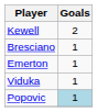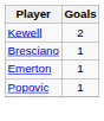 <table class="wikitable sortable" style="text-align: left;">
 <tr>
 <th>Player</th>
 <th>Goals</th>
 </tr>
 <tr>
 <td><a href='#'>Kewell</a></td>
 <td align=center>2</td>
 </tr>
 <tr>
 <td><a href='#'>Bresciano</a></td>
 <td align=center>1</td>
 </tr>
 <tr>
 <td><a href='#'>Emerton</a></td>
 <td align=center>1</td>
 </tr>
 <tr>
-<td><a href='#'>Viduka</a></td>
+<td><a href='#'>Popovic</a></td>
 <td align=center>1</td>
-</tr>
-<tr>
-<td><a href='#'>Popovic</a></td>
-<td align=center style="background: lightblue;">1</td>
 </tr>
 <tr>
 </tr>
 </table>
